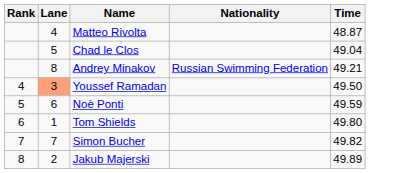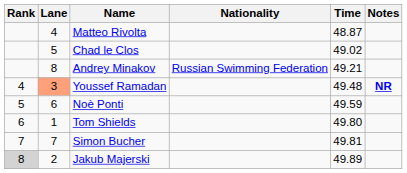 <table class="wikitable sortable" style="text-align:center">
 <tr>
 <th>Rank</th>
 <th>Lane</th>
 <th>Name</th>
 <th>Nationality</th>
 <th>Time</th>
+<th>Notes</th>
 </tr>
 <tr>
 <td></td>
 <td>4</td>
 <td align=left><a href='#'>Matteo Rivolta</a></td>
 <td align=left></td>
 <td>48.87</td>
+<td></td>
 </tr>
 <tr>
 <td></td>
 <td>5</td>
 <td align=left><a href='#'>Chad le Clos</a></td>
 <td align=left></td>
-<td>49.04</td>
+<td>49.02</td>
+<td></td>
 </tr>
 <tr>
 <td></td>
 <td>8</td>
 <td align=left><a href='#'>Andrey Minakov</a></td>
 <td align=left><a href='#'>Russian Swimming Federation</a></td>
 <td>49.21</td>
+<td></td>
 </tr>
 <tr>
 <td>4</td>
 <td style="background: lightsalmon;">3</td>
 <td align=left><a href='#'>Youssef Ramadan</a></td>
 <td align=left></td>
-<td>49.50</td>
+<td>49.48</td>
+<td><strong><a href='#'>NR</a></strong></td>
 </tr>
 <tr>
 <td>5</td>
 <td>6</td>
 <td align=left><a href='#'>Noè Ponti</a></td>
 <td align=left></td>
 <td>49.59</td>
+<td></td>
 </tr>
 <tr>
 <td>6</td>
 <td>1</td>
 <td align=left><a href='#'>Tom Shields</a></td>
 <td align=left></td>
 <td>49.80</td>
+<td></td>
 </tr>
 <tr>
 <td>7</td>
 <td>7</td>
 <td align=left><a href='#'>Simon Bucher</a></td>
 <td align=left></td>
-<td>49.82</td>
+<td>49.81</td>
+<td></td>
 </tr>
 <tr>
-<td>8</td>
+<td style="background: lightgrey;">8</td>
 <td>2</td>
 <td align=left><a href='#'>Jakub Majerski</a></td>
 <td align=left></td>
 <td>49.89</td>
+<td></td>
 </tr>
 </table>
